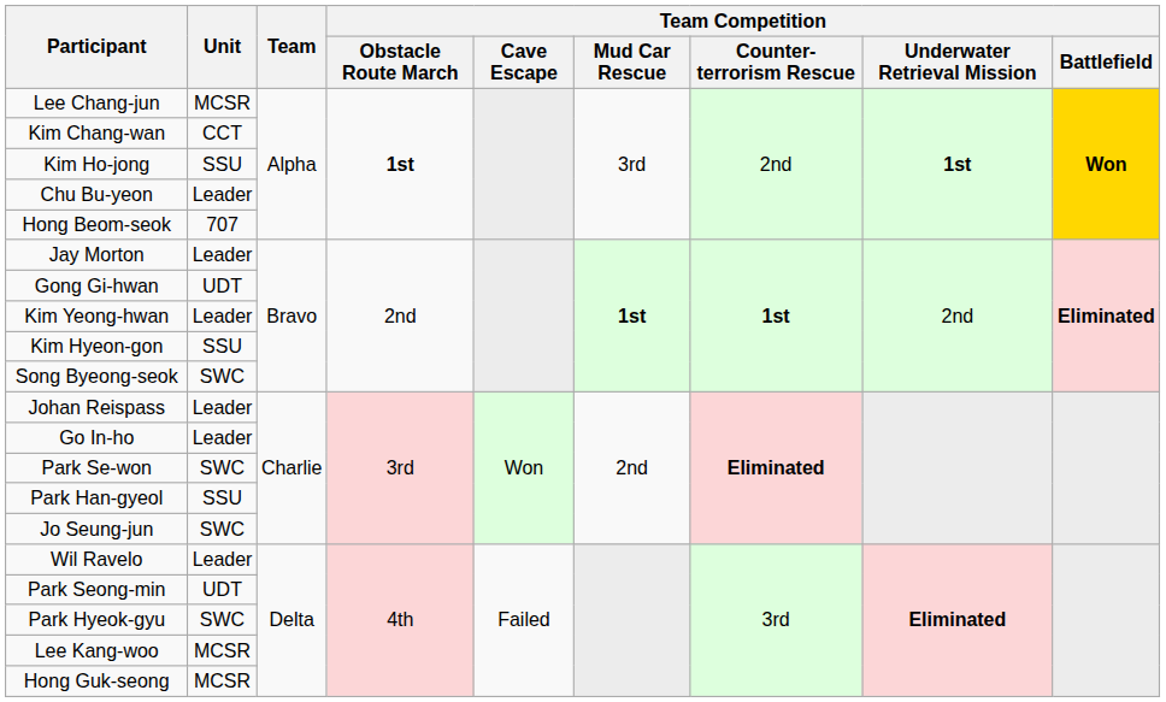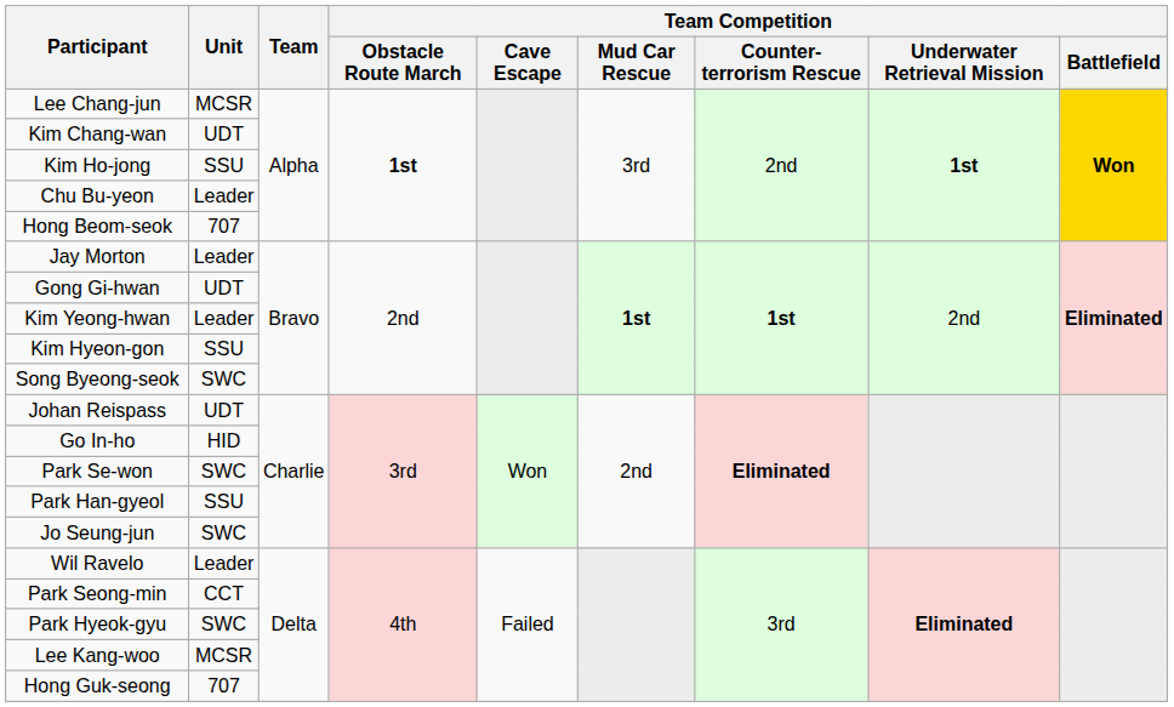 <table class="wikitable sortable mw-collapsible mw-collapsed" style="font-size:90%; text-align:center; max-width:60em;">
 <tr>
 <th rowspan="2" style="width:9em;">Participant</th>
 <th rowspan="2" style="width:3em;">Unit</th>
 <th rowspan="2" style="width:3em;">Team</th>
 <th colspan="6">Team Competition</th>
 </tr>
 <tr>
 <th>Obstacle Route March</th>
 <th>Cave Escape</th>
 <th>Mud Car Rescue</th>
 <th>Counter-terrorism Rescue</th>
 <th>Underwater Retrieval Mission</th>
 <th>Battlefield</th>
 </tr>
 <tr>
 <td>Lee Chang-jun </td>
 <td>MCSR</td>
 <td rowspan="5">Alpha</td>
 <td rowspan="5"><strong>1st</strong></td>
 <td rowspan="5" bgcolor="#ECECEC"></td>
 <td rowspan="5">3rd</td>
 <td rowspan="5" bgcolor="#DFD">2nd</td>
 <td rowspan="5" bgcolor="#DFD"><strong>1st</strong></td>
 <td rowspan="5" bgcolor="gold"><strong>Won</strong></td>
 </tr>
 <tr>
 <td>Kim Chang-wan</td>
-<td>CCT</td>
+<td>UDT</td>
 </tr>
 <tr>
 <td>Kim Ho-jong</td>
 <td>SSU</td>
 </tr>
 <tr>
 <td>Chu Bu-yeon</td>
 <td>Leader</td>
 </tr>
 <tr>
 <td>Hong Beom-seok</td>
 <td>707</td>
 </tr>
 <tr>
 <td>Jay Morton </td>
 <td>Leader</td>
 <td rowspan="5">Bravo</td>
 <td rowspan="5">2nd</td>
 <td rowspan="5" bgcolor="#ECECEC"></td>
 <td rowspan="5" bgcolor="#DFD"><strong>1st</strong></td>
 <td rowspan="5" bgcolor="#DFD"><strong>1st</strong></td>
 <td rowspan="5" bgcolor="#DFD">2nd</td>
 <td rowspan="5" bgcolor="#FCD6D7"><strong>Eliminated</strong></td>
 </tr>
 <tr>
 <td>Gong Gi-hwan</td>
 <td>UDT</td>
 </tr>
 <tr>
 <td>Kim Yeong-hwan</td>
 <td>Leader</td>
 </tr>
 <tr>
 <td>Kim Hyeon-gon</td>
 <td>SSU</td>
 </tr>
 <tr>
 <td>Song Byeong-seok</td>
 <td>SWC</td>
 </tr>
 <tr>
 <td>Johan Reispass </td>
-<td>Leader</td>
+<td>UDT</td>
 <td rowspan="5">Charlie</td>
 <td rowspan="5" bgcolor="#FCD6D7">3rd</td>
 <td rowspan="5" bgcolor="#DFD">Won</td>
 <td rowspan="5">2nd</td>
 <td rowspan="5" bgcolor="#FCD6D7"><strong>Eliminated</strong></td>
 <td rowspan="5" bgcolor="#ECECEC"></td>
 <td rowspan="5" bgcolor="#ECECEC"></td>
 </tr>
 <tr>
 <td>Go In-ho</td>
-<td>Leader</td>
+<td>HID</td>
 </tr>
 <tr>
 <td>Park Se-won</td>
 <td>SWC</td>
 </tr>
 <tr>
 <td>Park Han-gyeol</td>
 <td>SSU</td>
 </tr>
 <tr>
 <td>Jo Seung-jun</td>
 <td>SWC</td>
 </tr>
 <tr>
 <td>Wil Ravelo </td>
 <td>Leader</td>
 <td rowspan="5">Delta</td>
 <td rowspan="5" bgcolor="#FCD6D7">4th</td>
 <td rowspan="5">Failed</td>
 <td rowspan="5" bgcolor="#ECECEC"></td>
 <td rowspan="5" bgcolor="#DFD">3rd</td>
 <td rowspan="5" bgcolor="#FCD6D7"><strong>Eliminated</strong></td>
 <td rowspan="5" bgcolor="#ECECEC"></td>
 </tr>
 <tr>
 <td>Park Seong-min</td>
-<td>UDT</td>
+<td>CCT</td>
 </tr>
 <tr>
 <td>Park Hyeok-gyu</td>
 <td>SWC</td>
 </tr>
 <tr>
 <td>Lee Kang-woo</td>
 <td>MCSR</td>
 </tr>
 <tr>
 <td>Hong Guk-seong</td>
-<td>MCSR</td>
+<td>707</td>
 </tr>
 </table>
